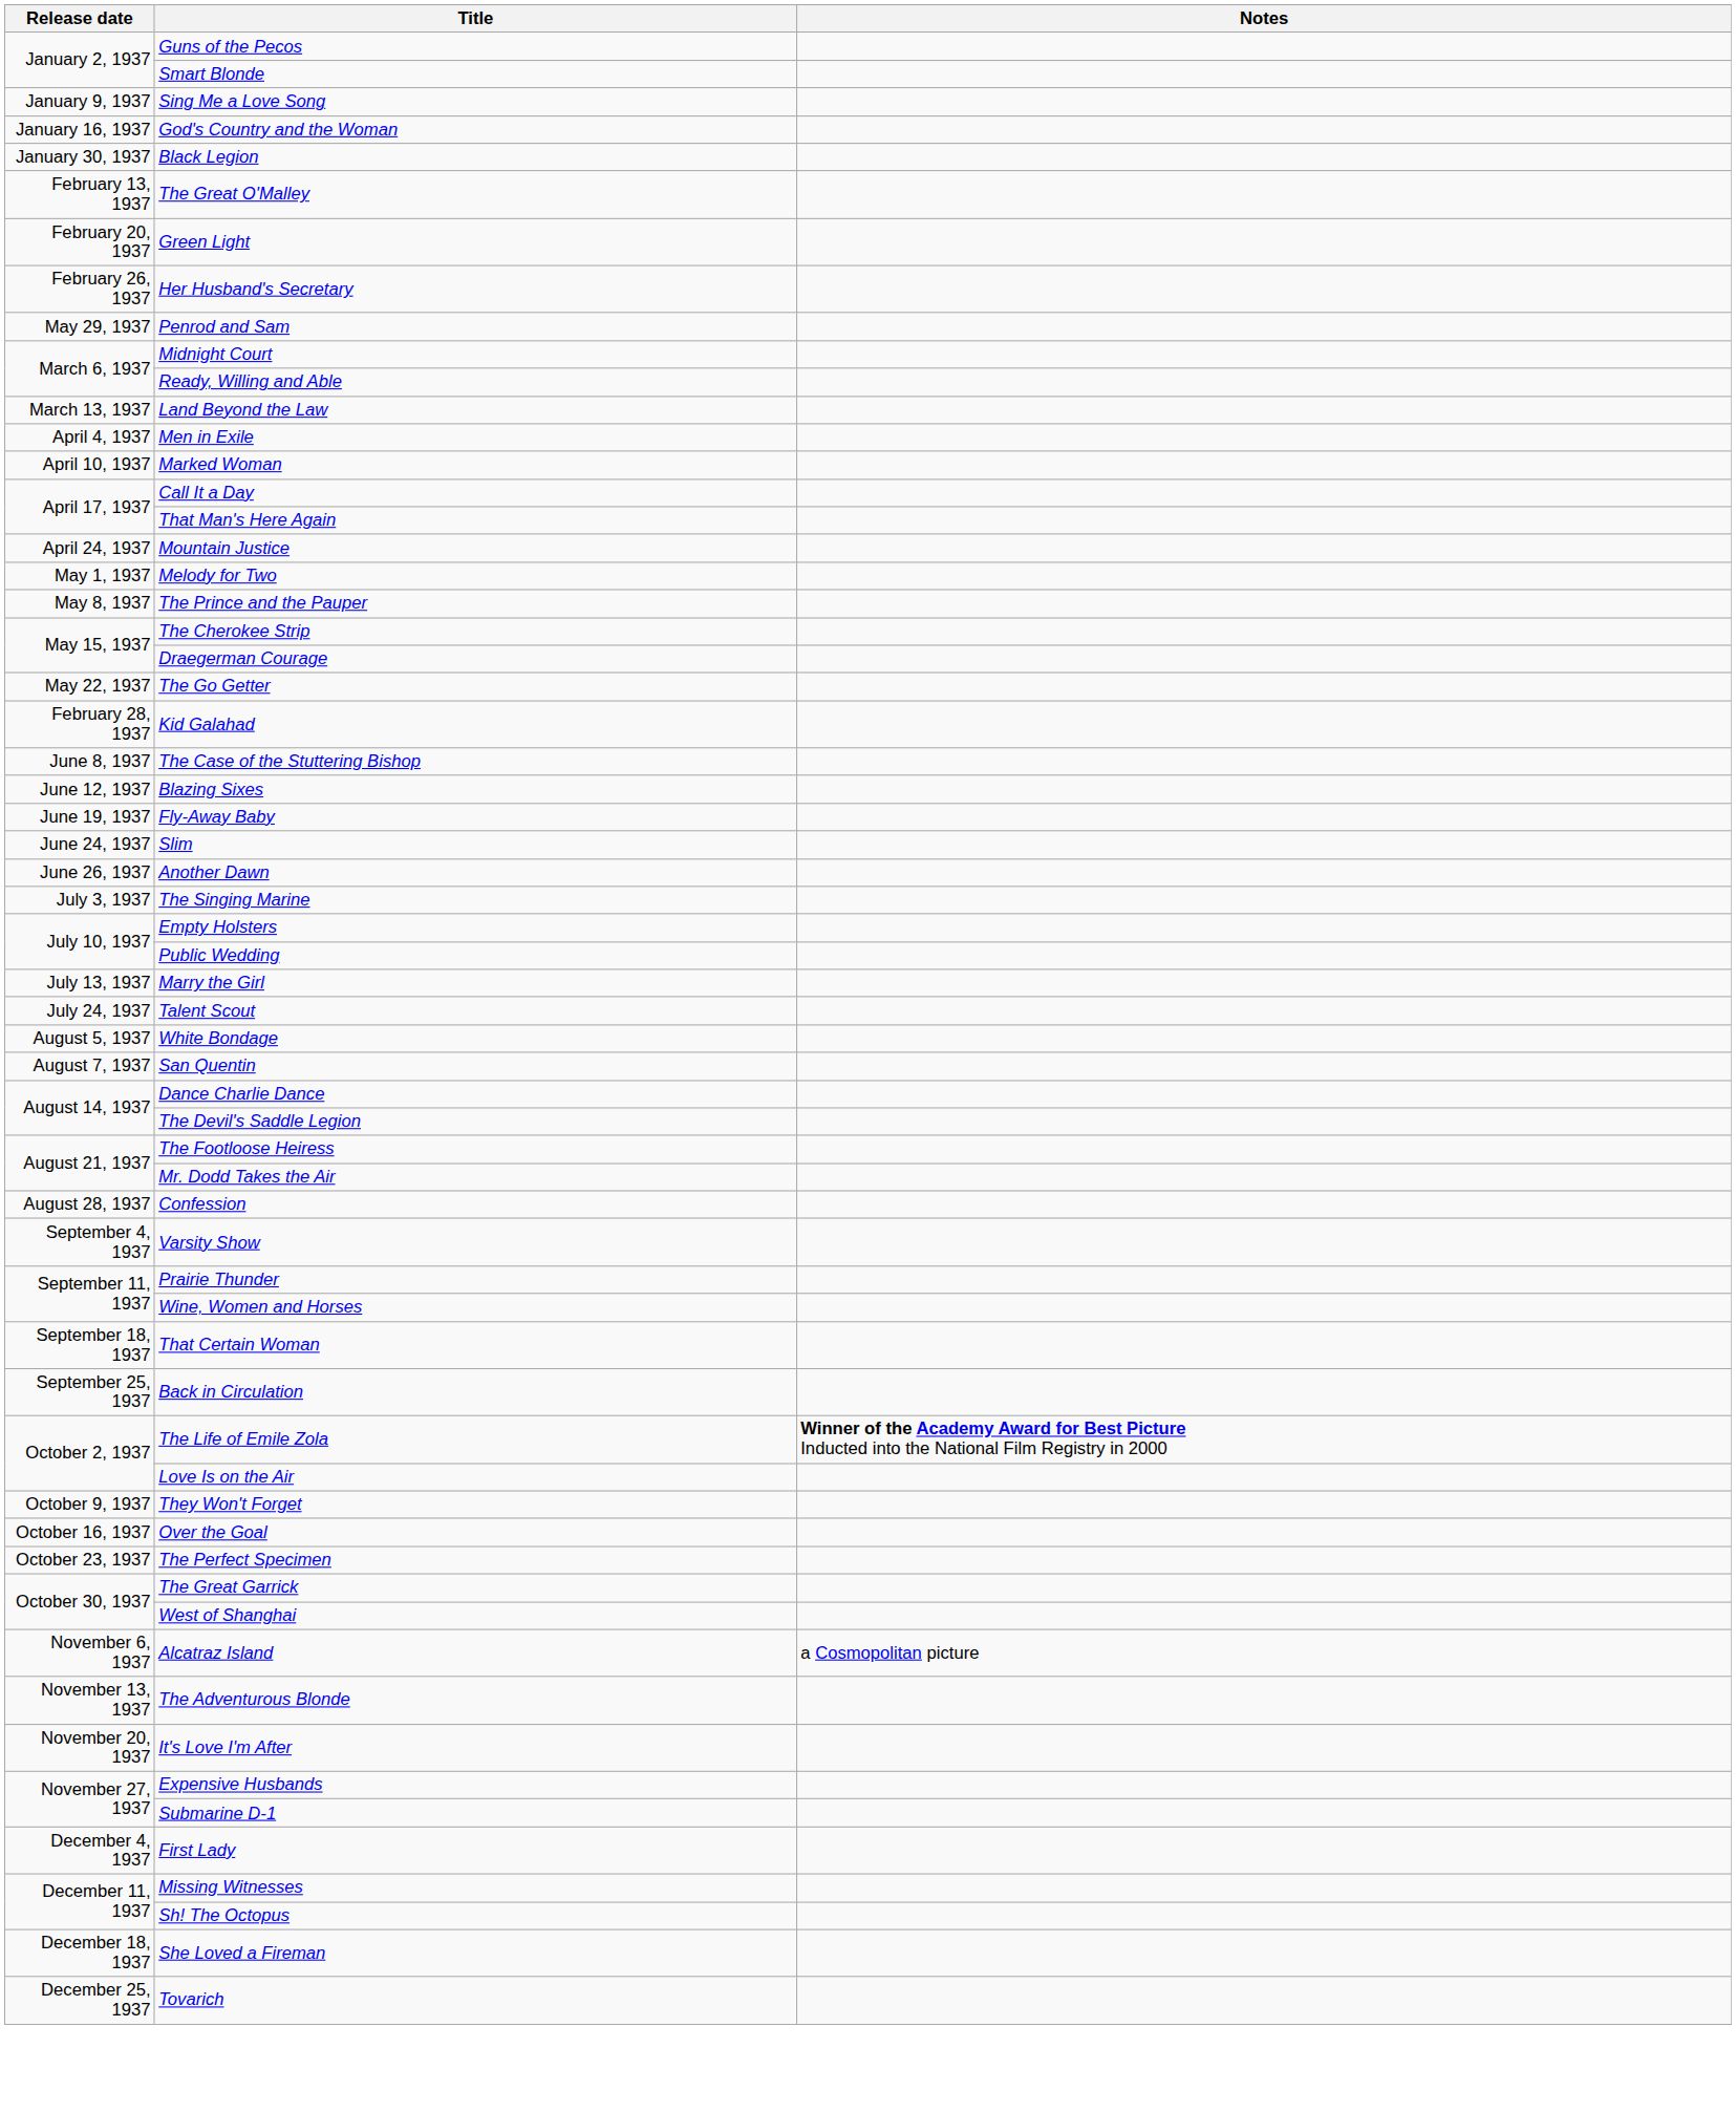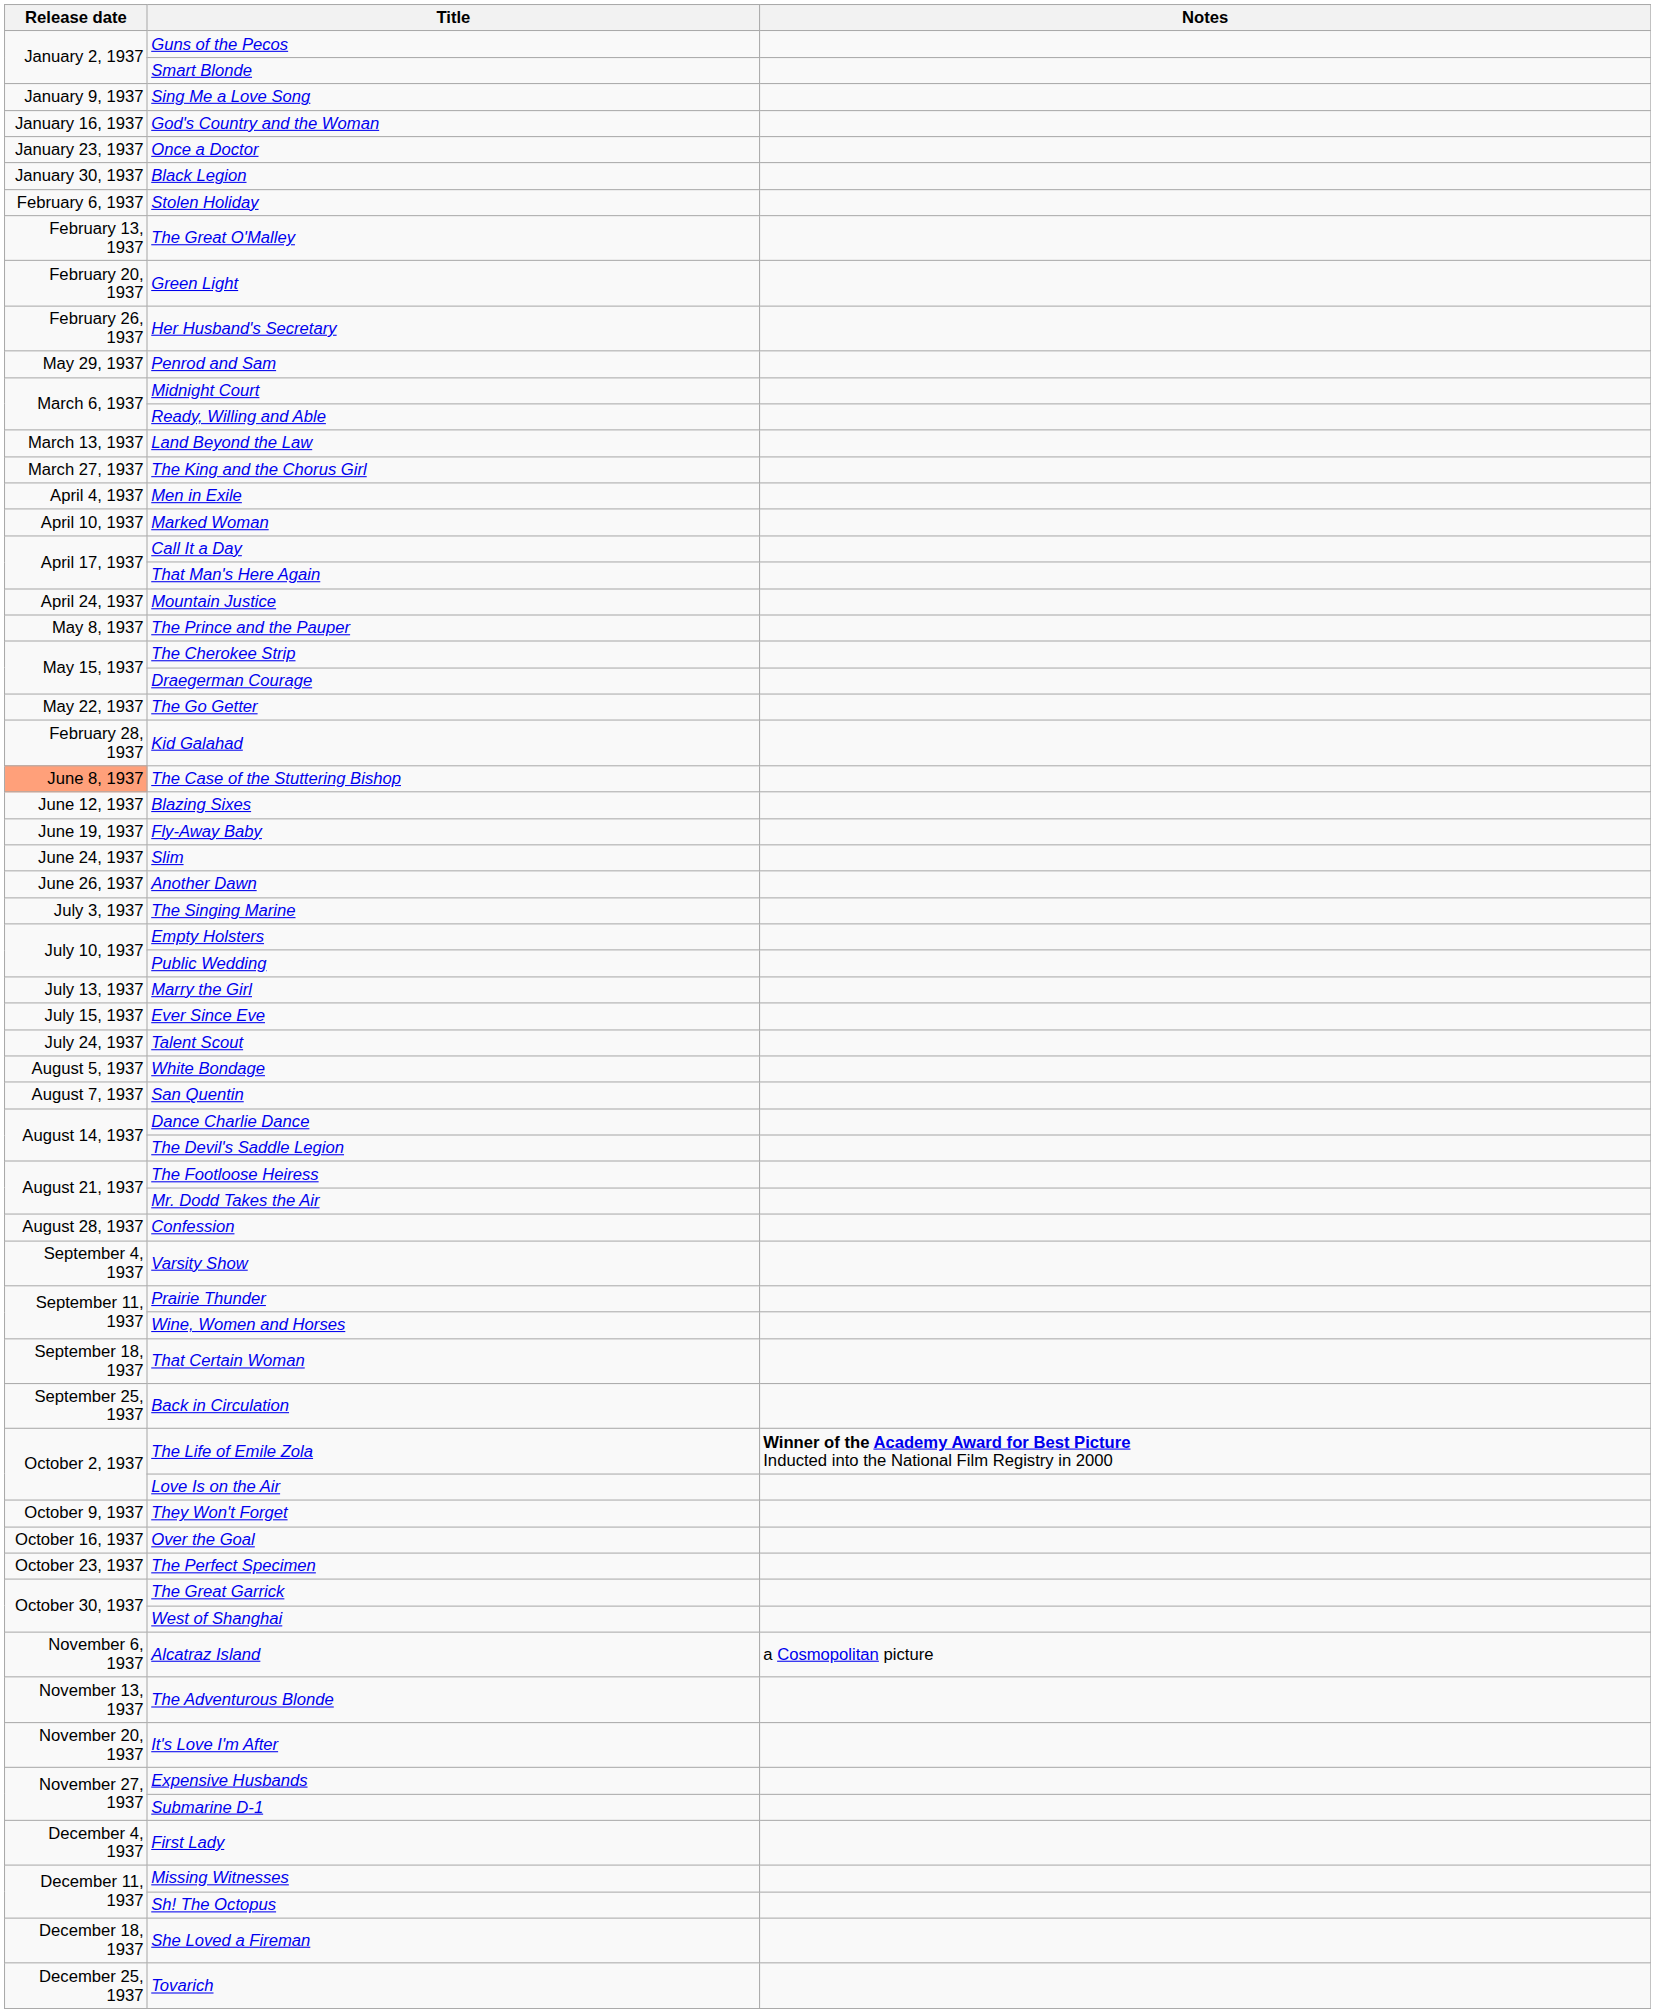 <table class="wikitable sortable" style="width:100%;">
 <tr>
 <th scope="col" style="width:130px;">Release date</th>
 <th>Title</th>
 <th>Notes</th>
 </tr>
 <tr>
 <td style="text-align:right;" rowspan="2">January 2, 1937</td>
 <td><em><a href='#'>Guns of the Pecos</a></em></td>
 <td></td>
 </tr>
 <tr>
 <td><em><a href='#'>Smart Blonde</a></em></td>
 <td></td>
 </tr>
 <tr>
 <td style="text-align:right;">January 9, 1937</td>
 <td><em><a href='#'>Sing Me a Love Song</a></em></td>
 <td></td>
 </tr>
 <tr>
 <td style="text-align:right;">January 16, 1937</td>
 <td><em><a href='#'>God's Country and the Woman</a></em></td>
 <td></td>
 </tr>
 <tr>
+<td style="text-align:right;">January 23, 1937</td>
+<td><em><a href='#'>Once a Doctor</a></em></td>
+<td></td>
+</tr>
+<tr>
 <td style="text-align:right;">January 30, 1937</td>
 <td><em><a href='#'>Black Legion</a></em></td>
+<td></td>
+</tr>
+<tr>
+<td style="text-align:right;">February 6, 1937</td>
+<td><em><a href='#'>Stolen Holiday</a></em></td>
 <td></td>
 </tr>
 <tr>
 <td style="text-align:right;">February 13, 1937</td>
 <td><em><a href='#'>The Great O'Malley</a></em></td>
 <td></td>
 </tr>
 <tr>
 <td style="text-align:right;">February 20, 1937</td>
 <td><em><a href='#'>Green Light</a></em></td>
 <td></td>
 </tr>
 <tr>
 <td style="text-align:right;">February 26, 1937</td>
 <td><em><a href='#'>Her Husband's Secretary</a></em></td>
 <td></td>
 </tr>
 <tr>
 <td style="text-align:right;">May 29, 1937</td>
 <td><em><a href='#'>Penrod and Sam</a></em></td>
 <td></td>
 </tr>
 <tr>
 <td style="text-align:right;" rowspan="2">March 6, 1937</td>
 <td><em><a href='#'>Midnight Court</a></em></td>
 <td></td>
 </tr>
 <tr>
 <td><em><a href='#'>Ready, Willing and Able</a></em></td>
 <td></td>
 </tr>
 <tr>
 <td style="text-align:right;">March 13, 1937</td>
 <td><em><a href='#'>Land Beyond the Law</a></em></td>
 <td></td>
 </tr>
 <tr>
+<td style="text-align:right;">March 27, 1937</td>
+<td><em><a href='#'>The King and the Chorus Girl</a></em></td>
+<td></td>
+</tr>
+<tr>
 <td style="text-align:right;">April 4, 1937</td>
 <td><em><a href='#'>Men in Exile</a></em></td>
 <td></td>
 </tr>
 <tr>
 <td style="text-align:right;">April 10, 1937</td>
 <td><em><a href='#'>Marked Woman</a></em></td>
 <td></td>
 </tr>
 <tr>
 <td style="text-align:right;" rowspan="2">April 17, 1937</td>
 <td><em><a href='#'>Call It a Day</a></em></td>
 <td></td>
 </tr>
 <tr>
 <td><em><a href='#'>That Man's Here Again</a></em></td>
 <td></td>
 </tr>
 <tr>
 <td style="text-align:right;">April 24, 1937</td>
 <td><em><a href='#'>Mountain Justice</a></em></td>
-<td></td>
-</tr>
-<tr>
-<td style="text-align:right;">May 1, 1937</td>
-<td><em><a href='#'>Melody for Two</a></em></td>
 <td></td>
 </tr>
 <tr>
 <td style="text-align:right;">May 8, 1937</td>
 <td><em><a href='#'>The Prince and the Pauper</a></em></td>
 <td></td>
 </tr>
 <tr>
 <td style="text-align:right;" rowspan="2">May 15, 1937</td>
 <td><em><a href='#'>The Cherokee Strip</a></em></td>
 <td></td>
 </tr>
 <tr>
 <td><em><a href='#'>Draegerman Courage</a></em></td>
 <td></td>
 </tr>
 <tr>
 <td style="text-align:right;">May 22, 1937</td>
 <td><em><a href='#'>The Go Getter</a></em></td>
 <td></td>
 </tr>
 <tr>
 <td style="text-align:right;">February 28, 1937</td>
 <td><em><a href='#'>Kid Galahad</a></em></td>
 <td></td>
 </tr>
 <tr>
-<td style="text-align:right;">June 8, 1937</td>
+<td style="background: lightsalmon; text-align:right;">June 8, 1937</td>
 <td><em><a href='#'>The Case of the Stuttering Bishop</a></em></td>
 <td></td>
 </tr>
 <tr>
 <td style="text-align:right;">June 12, 1937</td>
 <td><em><a href='#'>Blazing Sixes</a></em></td>
 <td></td>
 </tr>
 <tr>
 <td style="text-align:right;">June 19, 1937</td>
 <td><em><a href='#'>Fly-Away Baby</a></em></td>
 <td></td>
 </tr>
 <tr>
 <td style="text-align:right;">June 24, 1937</td>
 <td><em><a href='#'>Slim</a></em></td>
 <td></td>
 </tr>
 <tr>
 <td style="text-align:right;">June 26, 1937</td>
 <td><em><a href='#'>Another Dawn</a></em></td>
 <td></td>
 </tr>
 <tr>
 <td style="text-align:right;">July 3, 1937</td>
 <td><em><a href='#'>The Singing Marine</a></em></td>
 <td></td>
 </tr>
 <tr>
 <td style="text-align:right;" rowspan="2">July 10, 1937</td>
 <td><em><a href='#'>Empty Holsters</a></em></td>
 <td></td>
 </tr>
 <tr>
 <td><em><a href='#'>Public Wedding</a></em></td>
 <td></td>
 </tr>
 <tr>
 <td style="text-align:right;">July 13, 1937</td>
 <td><em><a href='#'>Marry the Girl</a></em></td>
+<td></td>
+</tr>
+<tr>
+<td style="text-align:right;">July 15, 1937</td>
+<td><em><a href='#'>Ever Since Eve</a></em></td>
 <td></td>
 </tr>
 <tr>
 <td style="text-align:right;">July 24, 1937</td>
 <td><em><a href='#'>Talent Scout</a></em></td>
 <td></td>
 </tr>
 <tr>
 <td style="text-align:right;">August 5, 1937</td>
 <td><em><a href='#'>White Bondage</a></em></td>
 <td></td>
 </tr>
 <tr>
 <td style="text-align:right;">August 7, 1937</td>
 <td><em><a href='#'>San Quentin</a></em></td>
 <td></td>
 </tr>
 <tr>
 <td style="text-align:right;" rowspan="2">August 14, 1937</td>
 <td><em><a href='#'>Dance Charlie Dance</a></em></td>
 <td></td>
 </tr>
 <tr>
 <td><em><a href='#'>The Devil's Saddle Legion</a></em></td>
 <td></td>
 </tr>
 <tr>
 <td style="text-align:right;" rowspan="2">August 21, 1937</td>
 <td><em><a href='#'>The Footloose Heiress</a></em></td>
 <td></td>
 </tr>
 <tr>
 <td><em><a href='#'>Mr. Dodd Takes the Air</a></em></td>
 <td></td>
 </tr>
 <tr>
 <td style="text-align:right;">August 28, 1937</td>
 <td><em><a href='#'>Confession</a></em></td>
 <td></td>
 </tr>
 <tr>
 <td style="text-align:right;">September 4, 1937</td>
 <td><em><a href='#'>Varsity Show</a></em></td>
 <td></td>
 </tr>
 <tr>
 <td style="text-align:right;" rowspan="2">September 11, 1937</td>
 <td><em><a href='#'>Prairie Thunder</a></em></td>
 <td></td>
 </tr>
 <tr>
 <td><em><a href='#'>Wine, Women and Horses</a></em></td>
 <td></td>
 </tr>
 <tr>
 <td style="text-align:right;">September 18, 1937</td>
 <td><em><a href='#'>That Certain Woman</a></em></td>
 <td></td>
 </tr>
 <tr>
 <td style="text-align:right;">September 25, 1937</td>
 <td><em><a href='#'>Back in Circulation</a></em></td>
 <td></td>
 </tr>
 <tr>
 <td style="text-align:right;" rowspan="2">October 2, 1937</td>
 <td><em><a href='#'>The Life of Emile Zola</a></em></td>
 <td><strong>Winner of the <a href='#'>Academy Award for Best Picture</a></strong><br>Inducted into the National Film Registry in 2000</td>
 </tr>
 <tr>
 <td><em><a href='#'>Love Is on the Air</a></em></td>
 <td></td>
 </tr>
 <tr>
 <td style="text-align:right;">October 9, 1937</td>
 <td><em><a href='#'>They Won't Forget</a></em></td>
 <td></td>
 </tr>
 <tr>
 <td style="text-align:right;">October 16, 1937</td>
 <td><em><a href='#'>Over the Goal</a></em></td>
 <td></td>
 </tr>
 <tr>
 <td style="text-align:right;">October 23, 1937</td>
 <td><em><a href='#'>The Perfect Specimen</a></em></td>
 <td></td>
 </tr>
 <tr>
 <td style="text-align:right;" rowspan="2">October 30, 1937</td>
 <td><em><a href='#'>The Great Garrick</a></em></td>
 <td></td>
 </tr>
 <tr>
 <td><em><a href='#'>West of Shanghai</a></em></td>
 <td></td>
 </tr>
 <tr>
 <td style="text-align:right;">November 6, 1937</td>
 <td><em><a href='#'>Alcatraz Island</a></em></td>
 <td>a <a href='#'>Cosmopolitan</a> picture</td>
 </tr>
 <tr>
 <td style="text-align:right;">November 13, 1937</td>
 <td><em><a href='#'>The Adventurous Blonde</a></em></td>
 <td></td>
 </tr>
 <tr>
 <td style="text-align:right;">November 20, 1937</td>
 <td><em><a href='#'>It's Love I'm After</a></em></td>
 <td></td>
 </tr>
 <tr>
 <td style="text-align:right;" rowspan="2">November 27, 1937</td>
 <td><em><a href='#'>Expensive Husbands</a></em></td>
 <td></td>
 </tr>
 <tr>
 <td><em><a href='#'>Submarine D-1</a></em></td>
 <td></td>
 </tr>
 <tr>
 <td style="text-align:right;">December 4, 1937</td>
 <td><em><a href='#'>First Lady</a></em></td>
 <td></td>
 </tr>
 <tr>
 <td style="text-align:right;" rowspan="2">December 11, 1937</td>
 <td><em><a href='#'>Missing Witnesses</a></em></td>
 <td></td>
 </tr>
 <tr>
 <td><em><a href='#'>Sh! The Octopus</a></em></td>
 <td></td>
 </tr>
 <tr>
 <td style="text-align:right;">December 18, 1937</td>
 <td><em><a href='#'>She Loved a Fireman</a></em></td>
 <td></td>
 </tr>
 <tr>
 <td style="text-align:right;">December 25, 1937</td>
 <td><em><a href='#'>Tovarich</a></em></td>
 <td></td>
 </tr>
 <tr>
 </tr>
 </table>
